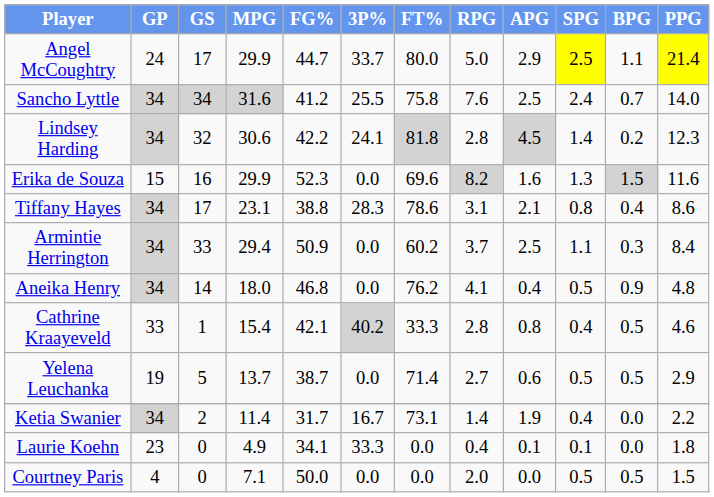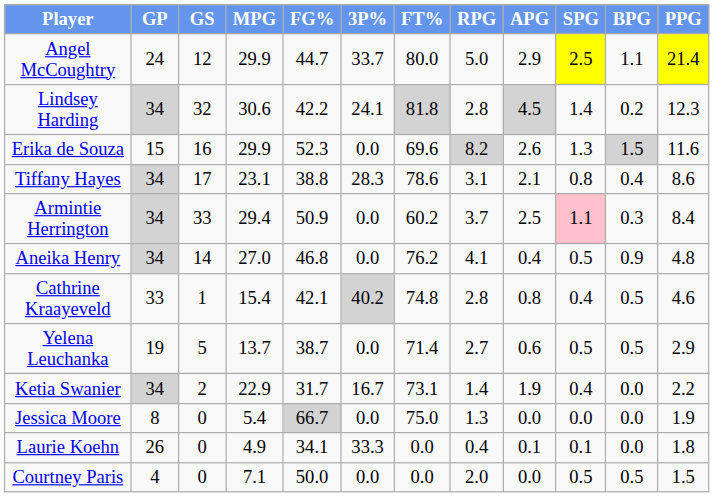 <table class="wikitable sortable" style="text-align:center;">
 <tr>
 <th style="background:#6495ED;color:white;" width="16%">Player</th>
 <th style="background:#6495ED;color:white;" width="6%">GP</th>
 <th style="background:#6495ED;color:white;" width="6%">GS</th>
 <th style="background:#6495ED;color:white;" width="6%">MPG</th>
 <th style="background:#6495ED;color:white;" width="6%">FG%</th>
 <th style="background:#6495ED;color:white;" width="6%">3P%</th>
 <th style="background:#6495ED;color:white;" width="6%">FT%</th>
 <th style="background:#6495ED;color:white;" width="6%">RPG</th>
 <th style="background:#6495ED;color:white;" width="6%">APG</th>
 <th style="background:#6495ED;color:white;" width="6%">SPG</th>
 <th style="background:#6495ED;color:white;" width="6%">BPG</th>
 <th style="background:#6495ED;color:white;" width="6%">PPG</th>
 </tr>
 <tr>
 <td><a href='#'>Angel McCoughtry</a></td>
 <td>24</td>
-<td>17</td>
+<td>12</td>
 <td>29.9</td>
 <td>44.7</td>
 <td>33.7</td>
 <td>80.0</td>
 <td>5.0</td>
 <td>2.9</td>
 <td style="background:yellow;">2.5</td>
 <td>1.1</td>
 <td style="background:yellow;">21.4</td>
-</tr>
-<tr>
-<td><a href='#'>Sancho Lyttle</a></td>
-<td style="background:#D3D3D3;">34</td>
-<td style="background:#D3D3D3;">34</td>
-<td style="background:#D3D3D3;">31.6</td>
-<td>41.2</td>
-<td>25.5</td>
-<td>75.8</td>
-<td>7.6</td>
-<td>2.5</td>
-<td>2.4</td>
-<td>0.7</td>
-<td>14.0</td>
 </tr>
 <tr>
 <td><a href='#'>Lindsey Harding</a></td>
 <td style="background:#D3D3D3;">34</td>
 <td>32</td>
 <td>30.6</td>
 <td>42.2</td>
 <td>24.1</td>
 <td style="background:#D3D3D3;">81.8</td>
 <td>2.8</td>
 <td style="background:#D3D3D3;">4.5</td>
 <td>1.4</td>
 <td>0.2</td>
 <td>12.3</td>
 </tr>
 <tr>
 <td><a href='#'>Erika de Souza</a></td>
 <td>15</td>
 <td>16</td>
 <td>29.9</td>
 <td>52.3</td>
 <td>0.0</td>
 <td>69.6</td>
 <td style="background:#D3D3D3;">8.2</td>
-<td>1.6</td>
+<td>2.6</td>
 <td>1.3</td>
 <td style="background:#D3D3D3;">1.5</td>
 <td>11.6</td>
 </tr>
 <tr>
 <td><a href='#'>Tiffany Hayes</a></td>
 <td style="background:#D3D3D3;">34</td>
 <td>17</td>
 <td>23.1</td>
 <td>38.8</td>
 <td>28.3</td>
 <td>78.6</td>
 <td>3.1</td>
 <td>2.1</td>
 <td>0.8</td>
 <td>0.4</td>
 <td>8.6</td>
 </tr>
 <tr>
 <td><a href='#'>Armintie Herrington</a></td>
 <td style="background:#D3D3D3;">34</td>
 <td>33</td>
 <td>29.4</td>
 <td>50.9</td>
 <td>0.0</td>
 <td>60.2</td>
 <td>3.7</td>
 <td>2.5</td>
-<td>1.1</td>
+<td style="background: pink;">1.1</td>
 <td>0.3</td>
 <td>8.4</td>
 </tr>
 <tr>
 <td><a href='#'>Aneika Henry</a></td>
 <td style="background:#D3D3D3;">34</td>
 <td>14</td>
-<td>18.0</td>
+<td>27.0</td>
 <td>46.8</td>
 <td>0.0</td>
 <td>76.2</td>
 <td>4.1</td>
 <td>0.4</td>
 <td>0.5</td>
 <td>0.9</td>
 <td>4.8</td>
 </tr>
 <tr>
 <td><a href='#'>Cathrine Kraayeveld</a></td>
 <td>33</td>
 <td>1</td>
 <td>15.4</td>
 <td>42.1</td>
 <td style="background:#D3D3D3;">40.2</td>
-<td>33.3</td>
+<td>74.8</td>
 <td>2.8</td>
 <td>0.8</td>
 <td>0.4</td>
 <td>0.5</td>
 <td>4.6</td>
 </tr>
 <tr>
 <td><a href='#'>Yelena Leuchanka</a></td>
 <td>19</td>
 <td>5</td>
 <td>13.7</td>
 <td>38.7</td>
 <td>0.0</td>
 <td>71.4</td>
 <td>2.7</td>
 <td>0.6</td>
 <td>0.5</td>
 <td>0.5</td>
 <td>2.9</td>
 </tr>
 <tr>
 </tr>
 <tr>
 <td><a href='#'>Ketia Swanier</a></td>
 <td style="background:#D3D3D3;">34</td>
 <td>2</td>
-<td>11.4</td>
+<td>22.9</td>
 <td>31.7</td>
 <td>16.7</td>
 <td>73.1</td>
 <td>1.4</td>
 <td>1.9</td>
 <td>0.4</td>
 <td>0.0</td>
 <td>2.2</td>
 </tr>
 <tr>
+<td><a href='#'>Jessica Moore</a></td>
+<td>8</td>
+<td>0</td>
+<td>5.4</td>
+<td style="background:#D3D3D3;">66.7</td>
+<td>0.0</td>
+<td>75.0</td>
+<td>1.3</td>
+<td>0.0</td>
+<td>0.0</td>
+<td>0.0</td>
+<td>1.9</td>
+</tr>
+<tr>
 <td><a href='#'>Laurie Koehn</a></td>
-<td>23</td>
+<td>26</td>
 <td>0</td>
 <td>4.9</td>
 <td>34.1</td>
 <td>33.3</td>
 <td>0.0</td>
 <td>0.4</td>
 <td>0.1</td>
 <td>0.1</td>
 <td>0.0</td>
 <td>1.8</td>
 </tr>
 <tr>
 <td><a href='#'>Courtney Paris</a></td>
 <td>4</td>
 <td>0</td>
 <td>7.1</td>
 <td>50.0</td>
 <td>0.0</td>
 <td>0.0</td>
 <td>2.0</td>
 <td>0.0</td>
 <td>0.5</td>
 <td>0.5</td>
 <td>1.5</td>
 </tr>
 </table>
